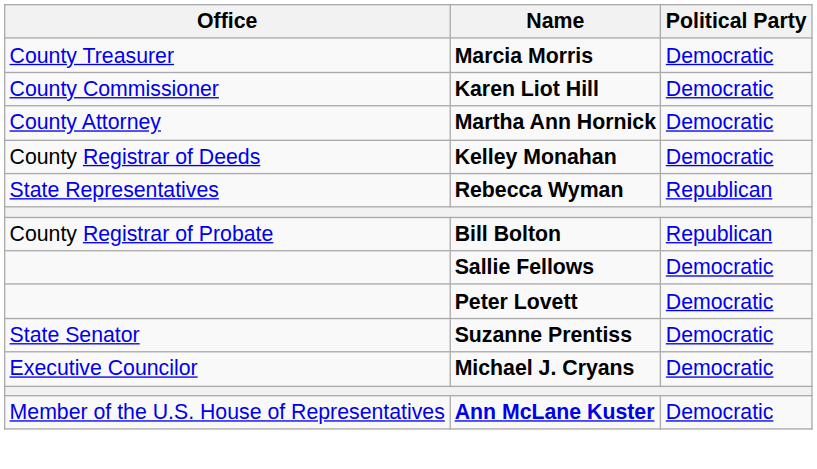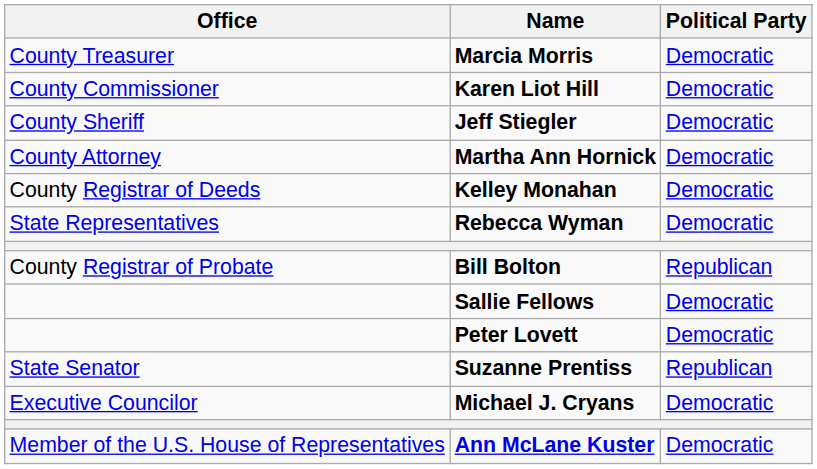 <table class=wikitable>
 <tr>
 <th>Office</th>
 <th>Name</th>
 <th>Political Party</th>
 </tr>
 <tr>
 <td><a href='#'>County Treasurer</a></td>
 <td><strong>Marcia Morris</strong></td>
 <td><a href='#'>Democratic</a></td>
 </tr>
 <tr>
 <td><a href='#'>County Commissioner</a></td>
 <td><strong>Karen Liot Hill</strong></td>
 <td><a href='#'>Democratic</a></td>
 </tr>
 <tr>
+<td><a href='#'>County Sheriff</a></td>
+<td><strong>Jeff Stiegler</strong></td>
+<td><a href='#'>Democratic</a></td>
+</tr>
+<tr>
 <td><a href='#'>County Attorney</a></td>
 <td><strong>Martha Ann Hornick</strong></td>
 <td><a href='#'>Democratic</a></td>
 </tr>
 <tr>
 <td>County <a href='#'>Registrar of Deeds</a></td>
 <td><strong>Kelley Monahan</strong></td>
 <td><a href='#'>Democratic</a></td>
 </tr>
 <tr>
 <td><a href='#'>State Representatives</a></td>
 <td><strong>Rebecca Wyman</strong></td>
-<td><a href='#'>Republican</a></td>
+<td><a href='#'>Democratic</a></td>
 </tr>
 <tr>
 <th bgcolor="#000000" colspan="3"></th>
 </tr>
 <tr>
 <td>County <a href='#'>Registrar of Probate</a></td>
 <td><strong>Bill Bolton</strong></td>
 <td><a href='#'>Republican</a></td>
 </tr>
 <tr>
 <td></td>
 <td><strong>Sallie Fellows</strong></td>
 <td><a href='#'>Democratic</a></td>
 </tr>
 <tr>
 <td></td>
 <td><strong>Peter Lovett</strong></td>
 <td><a href='#'>Democratic</a></td>
 </tr>
 <tr>
 <td><a href='#'>State Senator</a></td>
 <td><strong>Suzanne Prentiss</strong></td>
-<td><a href='#'>Democratic</a></td>
+<td><a href='#'>Republican</a></td>
 </tr>
 <tr>
 <td><a href='#'>Executive Councilor</a></td>
 <td><strong>Michael J. Cryans</strong></td>
 <td><a href='#'>Democratic</a></td>
 </tr>
 <tr>
 <th bgcolor="#000000" colspan="3"></th>
 </tr>
 <tr>
 <td><a href='#'>Member of the U.S. House of Representatives</a></td>
 <td><strong><a href='#'>Ann McLane Kuster</a></strong></td>
 <td><a href='#'>Democratic</a></td>
 </tr>
 </table>
